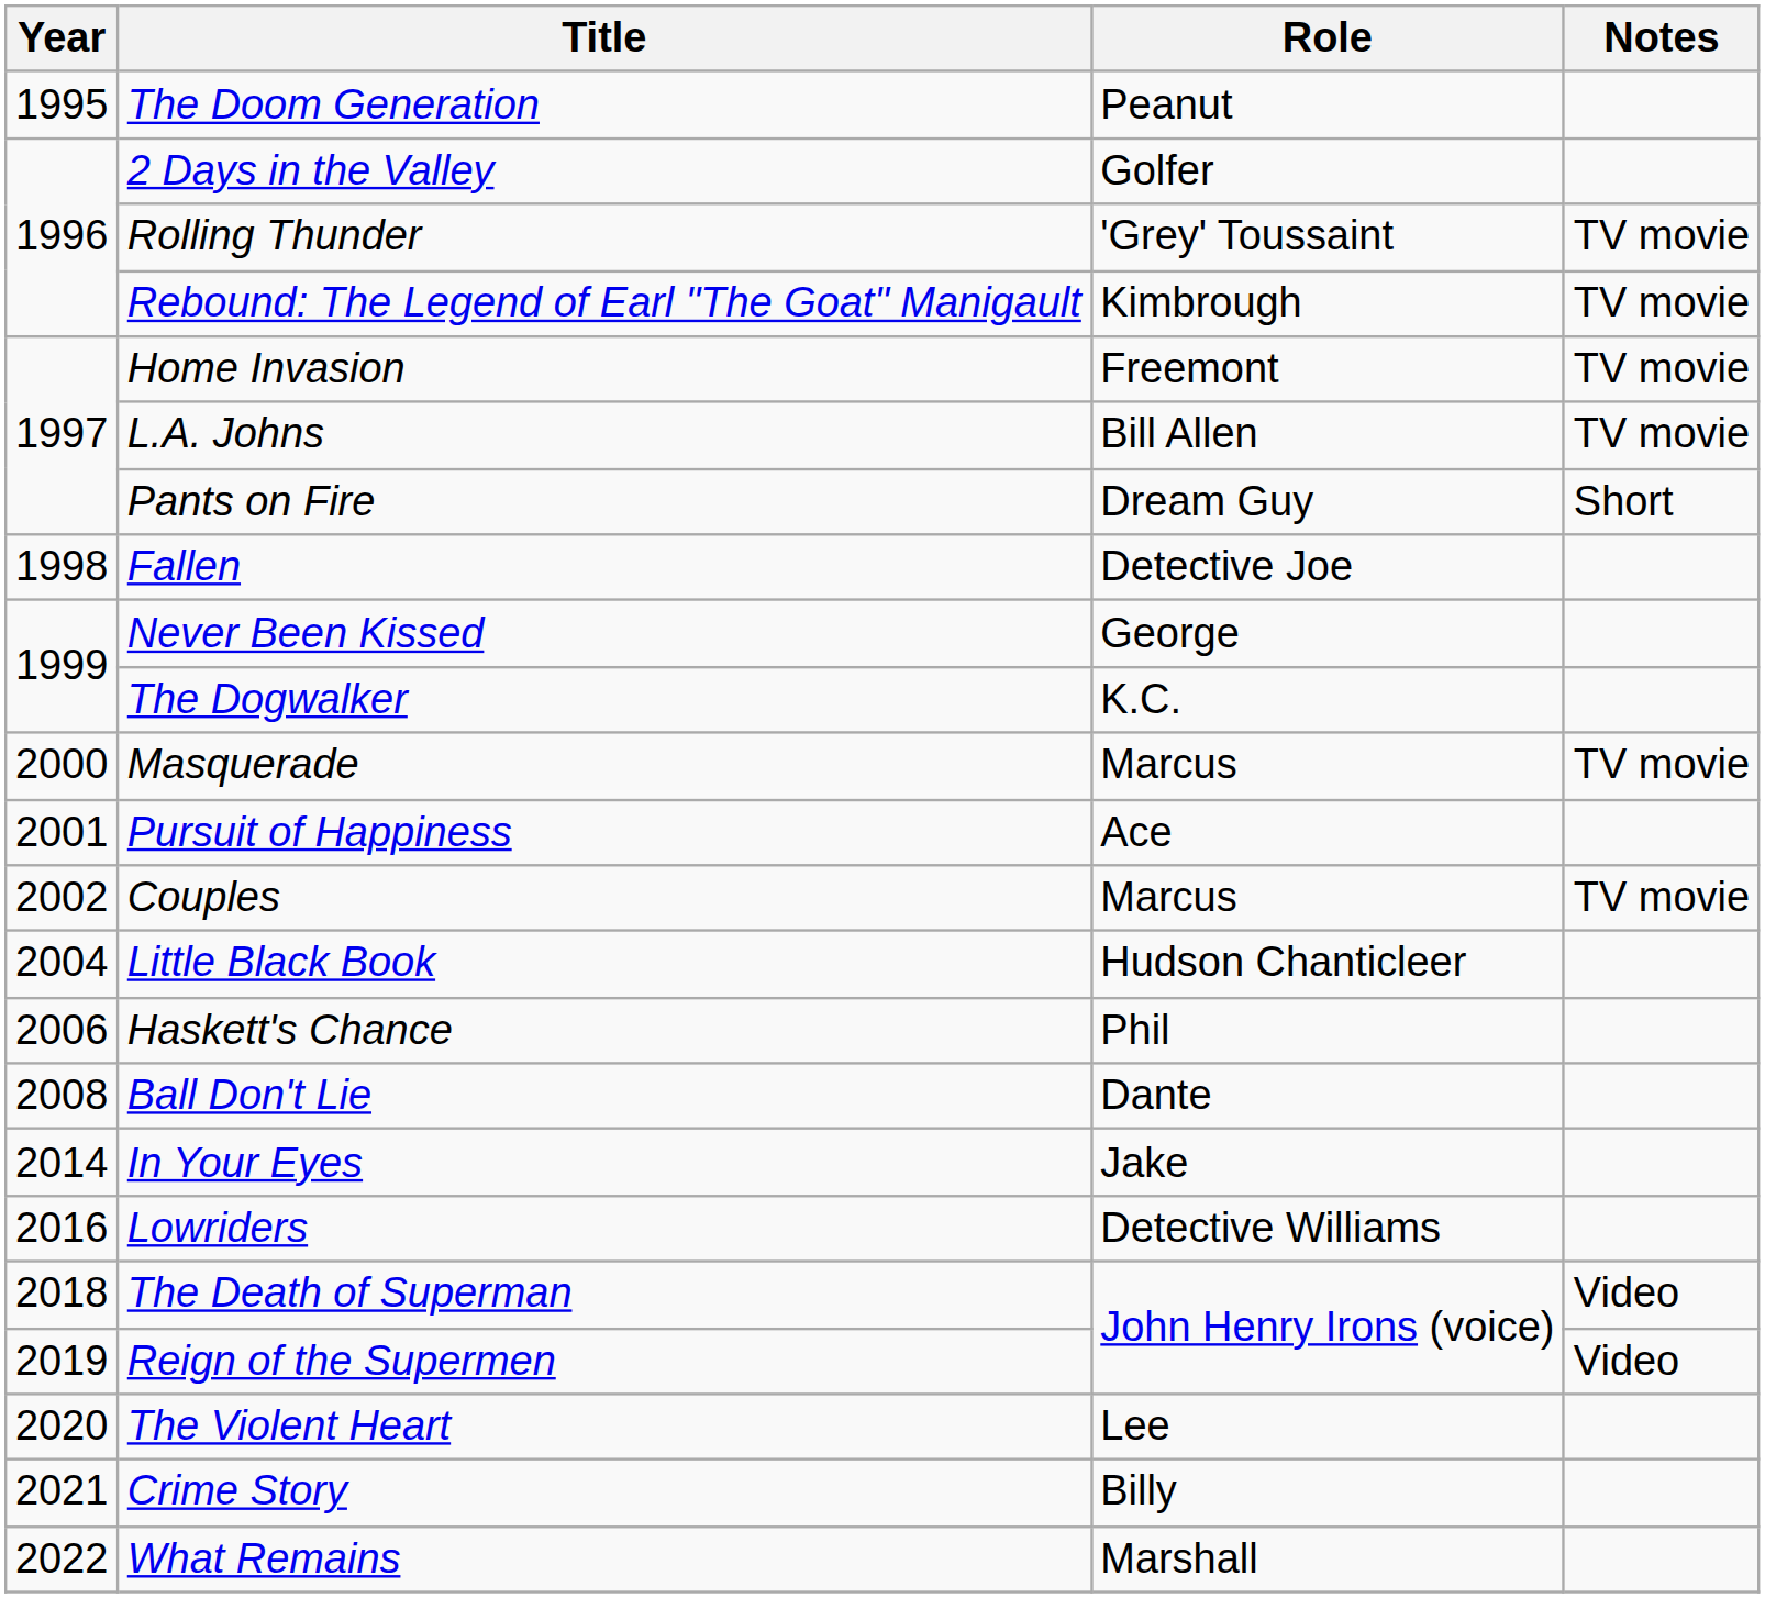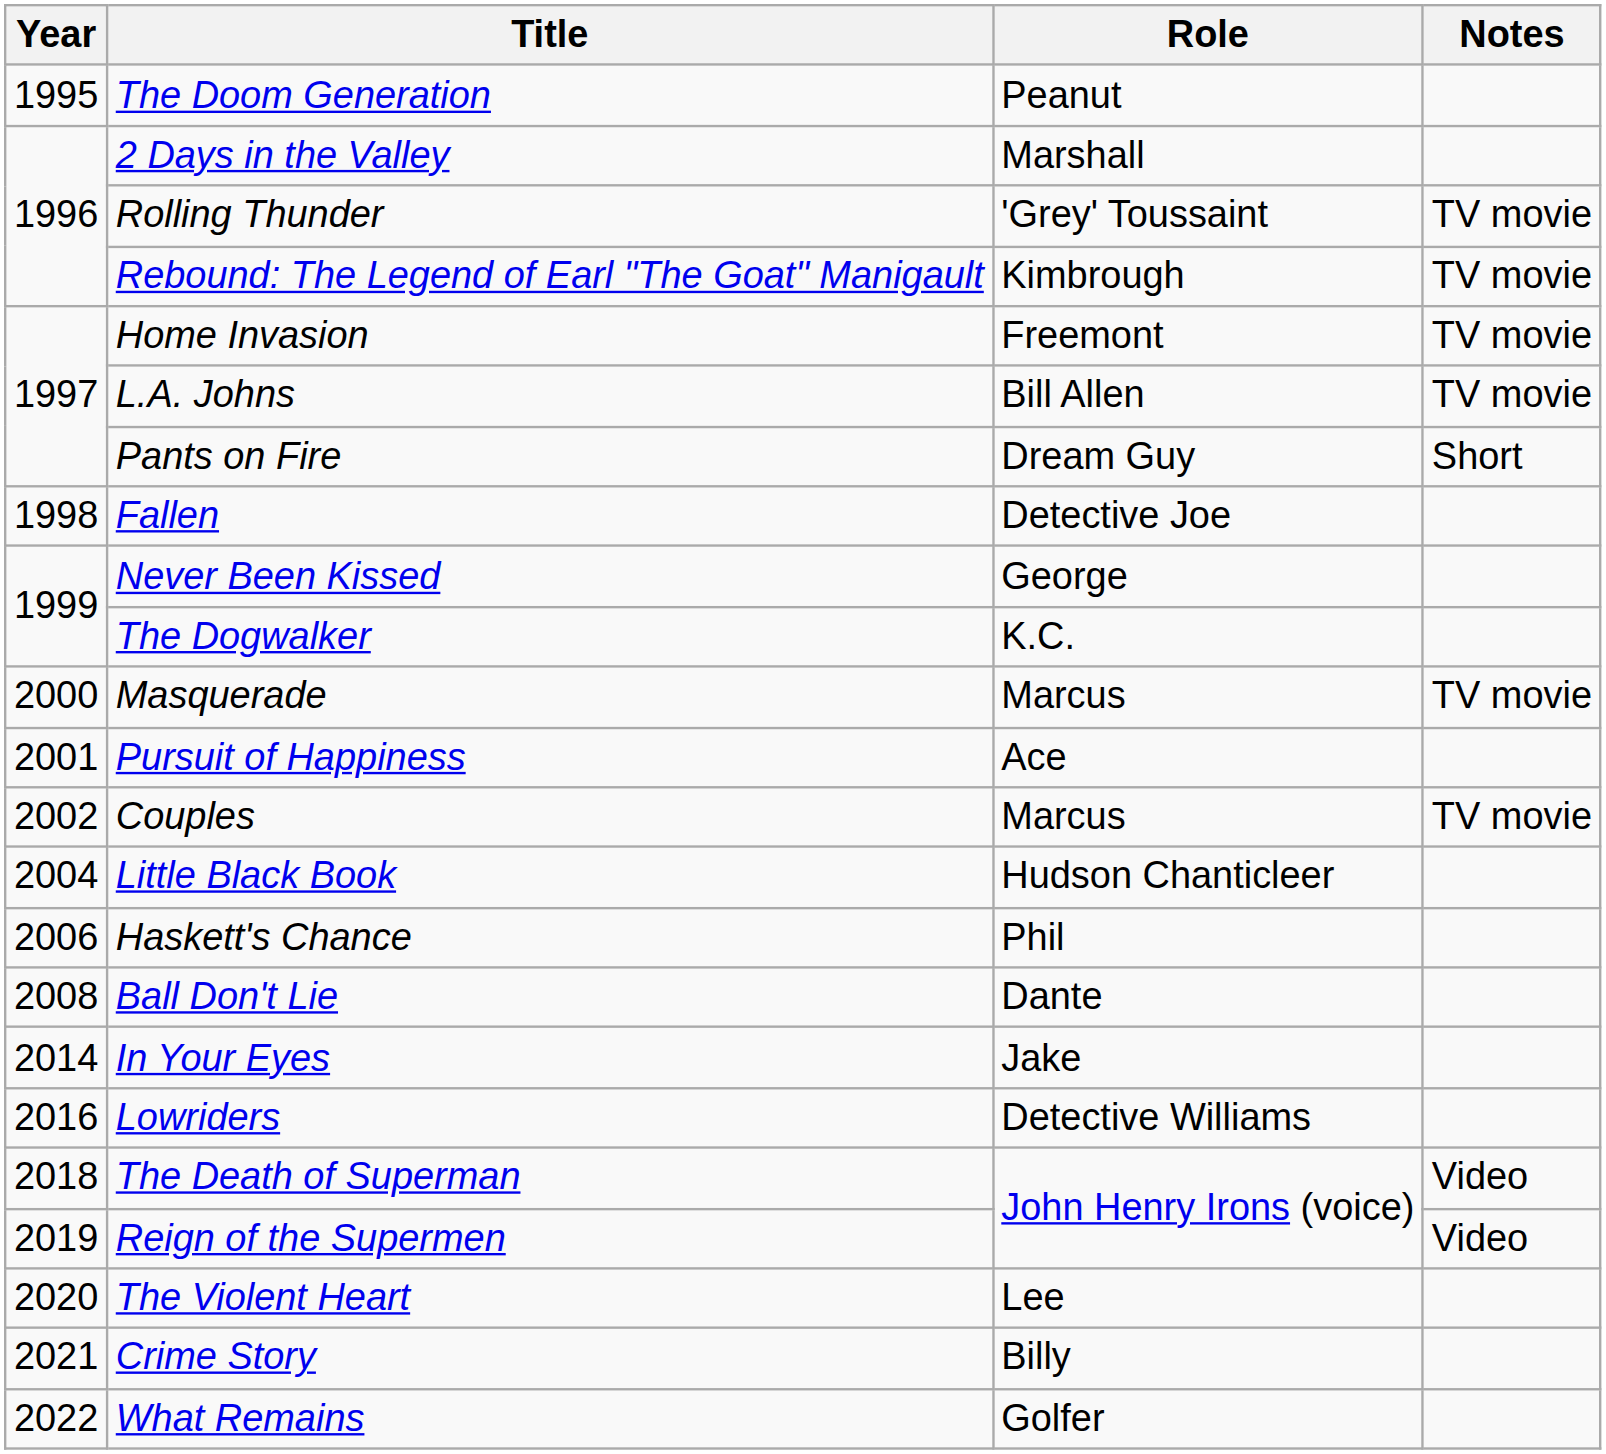 <table class="wikitable sortable">
 <tr>
 <th>Year</th>
 <th>Title</th>
 <th>Role</th>
 <th class="unsortable">Notes</th>
 </tr>
 <tr>
 <td>1995</td>
 <td><em><a href='#'>The Doom Generation</a></em></td>
 <td>Peanut</td>
 <td></td>
 </tr>
 <tr>
 <td rowspan="3">1996</td>
 <td><em><a href='#'>2 Days in the Valley</a></em></td>
-<td>Golfer</td>
+<td>Marshall</td>
 <td></td>
 </tr>
 <tr>
 <td><em>Rolling Thunder</em></td>
 <td>'Grey' Toussaint</td>
 <td>TV movie</td>
 </tr>
 <tr>
 <td><em><a href='#'>Rebound: The Legend of Earl "The Goat" Manigault</a></em></td>
 <td>Kimbrough</td>
 <td>TV movie</td>
 </tr>
 <tr>
 <td rowspan="3">1997</td>
 <td><em>Home Invasion</em></td>
 <td>Freemont</td>
 <td>TV movie</td>
 </tr>
 <tr>
 <td><em>L.A. Johns</em></td>
 <td>Bill Allen</td>
 <td>TV movie</td>
 </tr>
 <tr>
 <td><em>Pants on Fire</em></td>
 <td>Dream Guy</td>
 <td>Short</td>
 </tr>
 <tr>
 <td>1998</td>
 <td><em><a href='#'>Fallen</a></em></td>
 <td>Detective Joe</td>
 <td></td>
 </tr>
 <tr>
 <td rowspan="2">1999</td>
 <td><em><a href='#'>Never Been Kissed</a></em></td>
 <td>George</td>
 <td></td>
 </tr>
 <tr>
 <td><em><a href='#'>The Dogwalker</a></em></td>
 <td>K.C.</td>
 <td></td>
 </tr>
 <tr>
 <td>2000</td>
 <td><em>Masquerade</em></td>
 <td>Marcus</td>
 <td>TV movie</td>
 </tr>
 <tr>
 <td>2001</td>
 <td><em><a href='#'>Pursuit of Happiness</a></em></td>
 <td>Ace</td>
 <td></td>
 </tr>
 <tr>
 <td>2002</td>
 <td><em>Couples</em></td>
 <td>Marcus</td>
 <td>TV movie</td>
 </tr>
 <tr>
 <td>2004</td>
 <td><em><a href='#'>Little Black Book</a></em></td>
 <td>Hudson Chanticleer</td>
 <td></td>
 </tr>
 <tr>
 <td>2006</td>
 <td><em>Haskett's Chance</em></td>
 <td>Phil</td>
 <td></td>
 </tr>
 <tr>
 <td>2008</td>
 <td><em><a href='#'>Ball Don't Lie</a></em></td>
 <td>Dante</td>
 <td></td>
 </tr>
 <tr>
 <td>2014</td>
 <td><em><a href='#'>In Your Eyes</a></em></td>
 <td>Jake</td>
 <td></td>
 </tr>
 <tr>
 <td>2016</td>
 <td><em><a href='#'>Lowriders</a></em></td>
 <td>Detective Williams</td>
 <td></td>
 </tr>
 <tr>
 <td>2018</td>
 <td><em><a href='#'>The Death of Superman</a></em></td>
 <td rowspan="2"><a href='#'>John Henry Irons</a> (voice)</td>
 <td>Video</td>
 </tr>
 <tr>
 <td>2019</td>
 <td><em><a href='#'>Reign of the Supermen</a></em></td>
 <td>Video</td>
 </tr>
 <tr>
 <td>2020</td>
 <td><em><a href='#'>The Violent Heart</a></em></td>
 <td>Lee</td>
 <td></td>
 </tr>
 <tr>
 <td>2021</td>
 <td><em><a href='#'>Crime Story</a></em></td>
 <td>Billy</td>
 <td></td>
 </tr>
 <tr>
 <td>2022</td>
 <td><em><a href='#'>What Remains</a></em></td>
-<td>Marshall</td>
+<td>Golfer</td>
 <td></td>
 </tr>
 </table>
